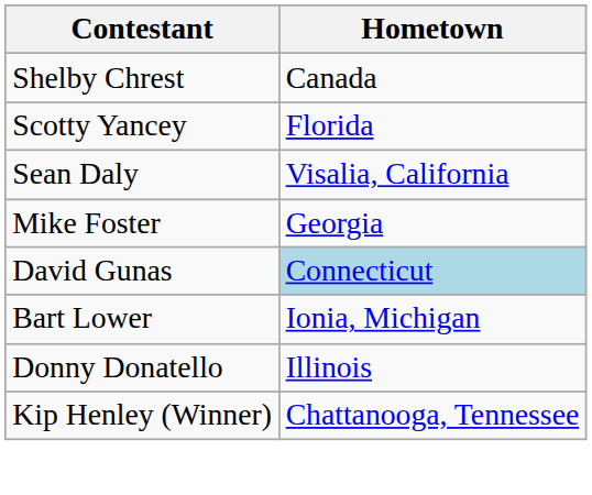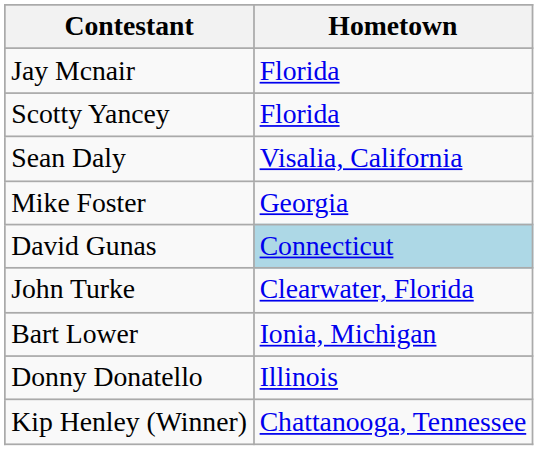 <table class="wikitable">
 <tr>
 <th>Contestant</th>
 <th>Hometown</th>
 </tr>
 <tr>
-<td>Shelby Chrest</td>
-<td>Canada</td>
+<td>Jay Mcnair</td>
+<td><a href='#'>Florida</a></td>
 </tr>
 <tr>
 <td>Scotty Yancey</td>
 <td><a href='#'>Florida</a></td>
 </tr>
 <tr>
 <td>Sean Daly</td>
 <td><a href='#'>Visalia, California</a></td>
 </tr>
 <tr>
 <td>Mike Foster</td>
 <td><a href='#'>Georgia</a></td>
 </tr>
 <tr>
 <td>David Gunas</td>
 <td style="background: lightblue;"><a href='#'>Connecticut</a></td>
 </tr>
 <tr>
+<td>John Turke</td>
+<td><a href='#'>Clearwater, Florida</a></td>
+</tr>
+<tr>
 <td>Bart Lower</td>
 <td><a href='#'>Ionia, Michigan</a></td>
 </tr>
 <tr>
 <td>Donny Donatello</td>
 <td><a href='#'>Illinois</a></td>
 </tr>
 <tr>
 <td>Kip Henley (Winner)</td>
 <td><a href='#'>Chattanooga, Tennessee</a></td>
 </tr>
 </table>
